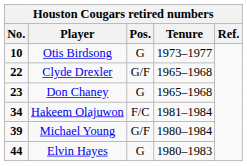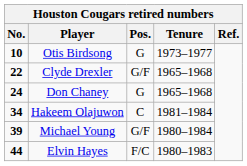 <table class="wikitable" style="text-align:center">
 <tr>
 <th colspan=6 style =><strong>Houston Cougars retired numbers</strong></th>
 </tr>
 <tr>
 <th style = >No.</th>
 <th style = >Player</th>
 <th style = >Pos.</th>
 <th style = >Tenure</th>
 <th style = >Ref.</th>
 </tr>
 <tr>
 <td><strong>10</strong></td>
 <td><a href='#'>Otis Birdsong</a></td>
 <td>G</td>
 <td>1973–1977</td>
 <td rowspan="6"></td>
 </tr>
 <tr>
 <td><strong>22</strong></td>
 <td><a href='#'>Clyde Drexler</a></td>
 <td>G/F</td>
 <td>1965–1968</td>
 </tr>
 <tr>
-<td><strong>23</strong></td>
+<td><strong>24</strong></td>
 <td><a href='#'>Don Chaney</a></td>
 <td>G</td>
 <td>1965–1968</td>
 </tr>
 <tr>
 <td><strong>34</strong></td>
 <td><a href='#'>Hakeem Olajuwon</a></td>
-<td>F/C</td>
+<td>C</td>
 <td>1981–1984</td>
 </tr>
 <tr>
 <td><strong>39</strong></td>
 <td><a href='#'>Michael Young</a></td>
 <td>G/F</td>
 <td>1980–1984</td>
 </tr>
 <tr>
 <td><strong>44</strong></td>
 <td><a href='#'>Elvin Hayes</a></td>
-<td>G</td>
+<td>F/C</td>
 <td>1980–1983</td>
 </tr>
 </table>
